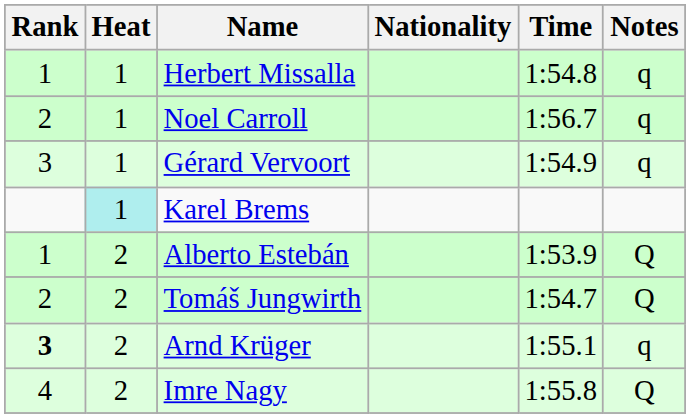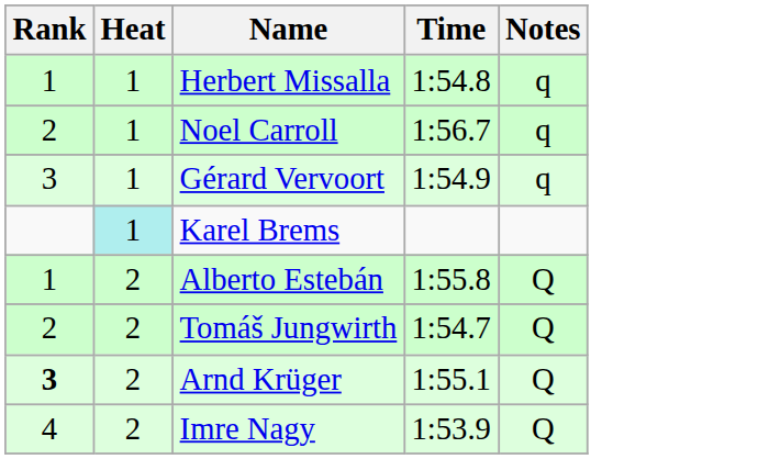 <table class="wikitable sortable" style="text-align:center">
 <tr>
 <th>Rank</th>
 <th>Heat</th>
 <th>Name</th>
-<th>Nationality</th>
 <th>Time</th>
 <th>Notes</th>
 </tr>
 <tr bgcolor=ccffcc>
 <td>1</td>
 <td>1</td>
 <td align="left"><a href='#'>Herbert Missalla</a></td>
-<td align=left></td>
 <td>1:54.8</td>
 <td>q</td>
 </tr>
 <tr bgcolor=ccffcc>
 <td>2</td>
 <td>1</td>
 <td align="left"><a href='#'>Noel Carroll</a></td>
-<td align=left></td>
 <td>1:56.7</td>
 <td>q</td>
 </tr>
 <tr bgcolor=ddffdd>
 <td>3</td>
 <td>1</td>
 <td align="left"><a href='#'>Gérard Vervoort</a></td>
-<td align=left></td>
 <td>1:54.9</td>
 <td>q</td>
 </tr>
 <tr>
 <td></td>
 <td style="background: paleturquoise;">1</td>
 <td align="left"><a href='#'>Karel Brems</a></td>
-<td align=left></td>
 <td></td>
 <td></td>
 </tr>
 <tr bgcolor=ccffcc>
 <td>1</td>
 <td>2</td>
 <td align="left"><a href='#'>Alberto Estebán</a></td>
-<td align=left></td>
-<td>1:53.9</td>
+<td>1:55.8</td>
 <td>Q</td>
 </tr>
 <tr bgcolor=ccffcc>
 <td>2</td>
 <td>2</td>
 <td align="left"><a href='#'>Tomáš Jungwirth</a></td>
-<td align=left></td>
 <td>1:54.7</td>
 <td>Q</td>
 </tr>
 <tr bgcolor=ddffdd>
 <td><strong>3</strong></td>
 <td>2</td>
 <td align="left"><a href='#'>Arnd Krüger</a></td>
-<td align=left></td>
 <td>1:55.1</td>
-<td>q</td>
+<td>Q</td>
 </tr>
 <tr bgcolor=ddffdd>
 <td>4</td>
 <td>2</td>
 <td align="left"><a href='#'>Imre Nagy</a></td>
-<td align=left></td>
-<td>1:55.8</td>
+<td>1:53.9</td>
 <td>Q</td>
 </tr>
 </table>
